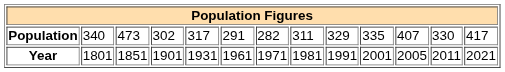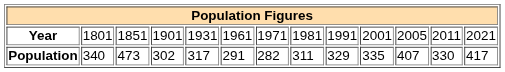 <table border="1">
 <tr>
 <th colspan="13" style="background:#ffdead;">Population Figures</th>
+</tr>
+<tr>
+<th>Year</th>
+<td>1801</td>
+<td>1851</td>
+<td>1901</td>
+<td>1931</td>
+<td>1961</td>
+<td>1971</td>
+<td>1981</td>
+<td>1991</td>
+<td>2001</td>
+<td>2005</td>
+<td>2011</td>
+<td>2021</td>
 </tr>
 <tr>
 <th>Population</th>
 <td>340</td>
 <td>473</td>
 <td>302</td>
 <td>317</td>
 <td>291</td>
 <td>282</td>
 <td>311</td>
 <td>329</td>
 <td>335</td>
 <td>407</td>
 <td>330</td>
 <td>417</td>
 </tr>
-<tr>
-<th>Year</th>
-<td>1801</td>
-<td>1851</td>
-<td>1901</td>
-<td>1931</td>
-<td>1961</td>
-<td>1971</td>
-<td>1981</td>
-<td>1991</td>
-<td>2001</td>
-<td>2005</td>
-<td>2011</td>
-<td>2021</td>
-</tr>
 </table>
